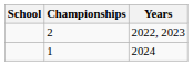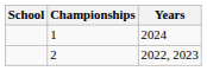 <table class="wikitable">
 <tr>
 <th>School</th>
 <th>Championships</th>
 <th>Years</th>
 </tr>
 <tr>
 <td></td>
+<td>1</td>
+<td>2024</td>
+</tr>
+<tr>
+<td></td>
 <td>2</td>
 <td>2022, 2023</td>
 </tr>
-<tr>
-<td></td>
-<td>1</td>
-<td>2024</td>
-</tr>
 </table>
